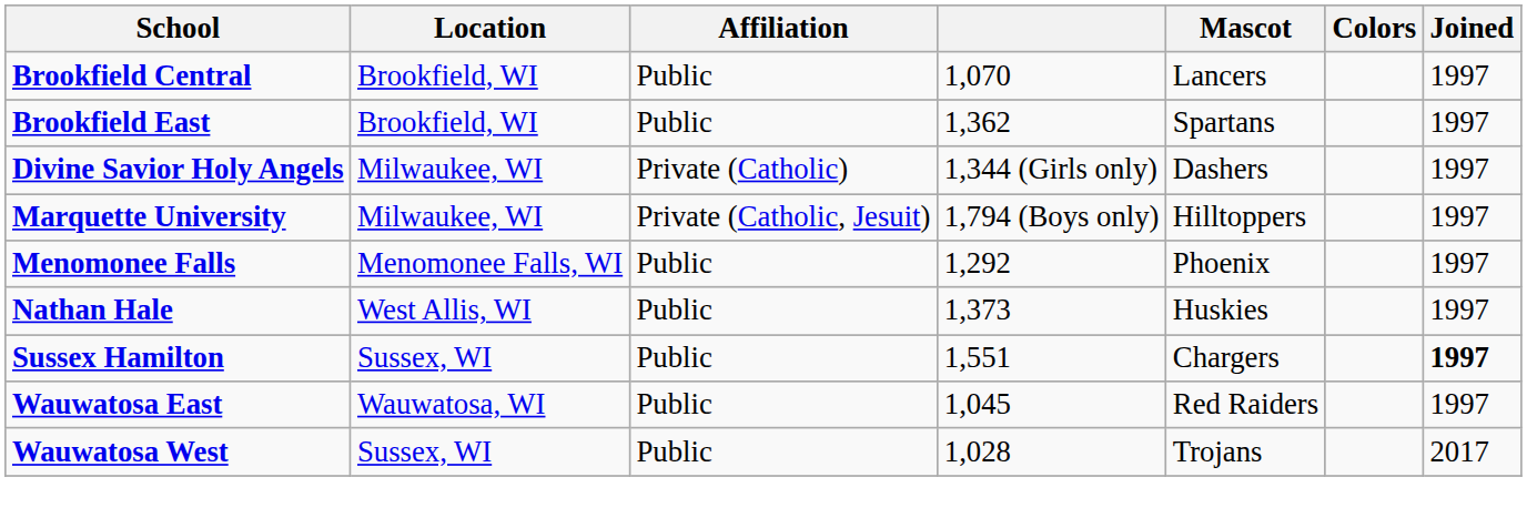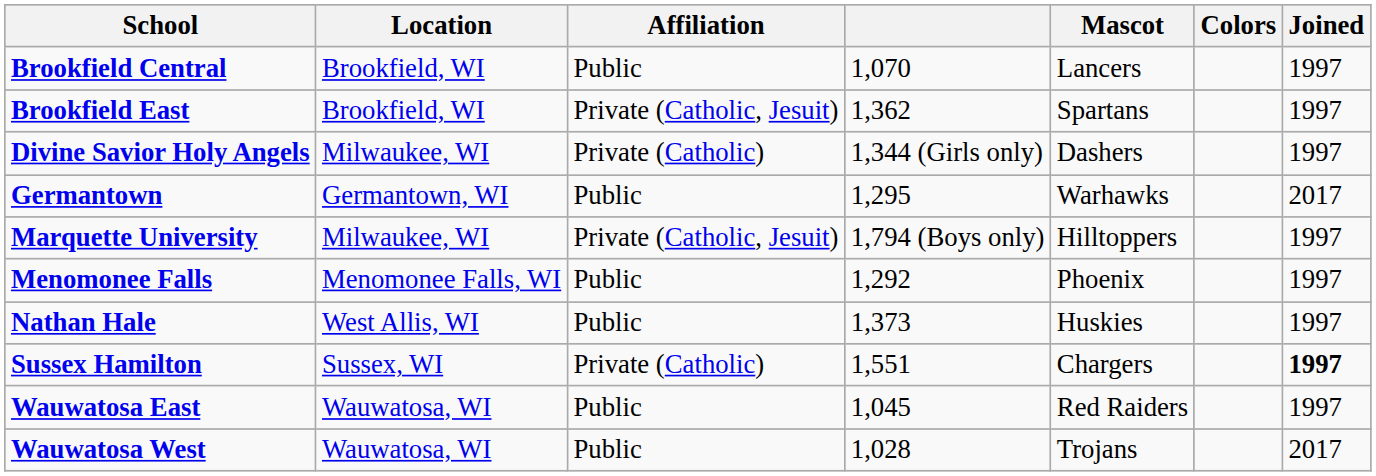 <table class="wikitable sortable">
 <tr>
 <th>School</th>
 <th>Location</th>
 <th>Affiliation</th>
 <th></th>
 <th>Mascot</th>
 <th>Colors</th>
 <th>Joined</th>
 </tr>
 <tr>
 <td><a href='#'><strong>Brookfield Central</strong></a></td>
 <td><a href='#'>Brookfield, WI</a></td>
 <td>Public</td>
 <td>1,070</td>
 <td>Lancers</td>
 <td> </td>
 <td>1997</td>
 </tr>
 <tr>
 <td><a href='#'><strong>Brookfield East</strong></a></td>
 <td><a href='#'>Brookfield, WI</a></td>
-<td>Public</td>
+<td>Private (<a href='#'>Catholic</a>, <a href='#'>Jesuit</a>)</td>
 <td>1,362</td>
 <td>Spartans</td>
 <td> </td>
 <td>1997</td>
 </tr>
 <tr>
 <td><a href='#'><strong>Divine Savior Holy Angels</strong></a></td>
 <td><a href='#'>Milwaukee, WI</a></td>
 <td>Private (<a href='#'>Catholic</a>)</td>
 <td>1,344 (Girls only)</td>
 <td>Dashers</td>
 <td> </td>
 <td>1997</td>
+</tr>
+<tr>
+<td><a href='#'><strong>Germantown</strong></a></td>
+<td><a href='#'>Germantown, WI</a></td>
+<td>Public</td>
+<td>1,295</td>
+<td>Warhawks</td>
+<td> </td>
+<td>2017</td>
 </tr>
 <tr>
 <td><a href='#'><strong>Marquette University</strong></a></td>
 <td><a href='#'>Milwaukee, WI</a></td>
 <td>Private (<a href='#'>Catholic</a>, <a href='#'>Jesuit</a>)</td>
 <td>1,794 (Boys only)</td>
 <td>Hilltoppers</td>
 <td> </td>
 <td>1997</td>
 </tr>
 <tr>
 <td><a href='#'><strong>Menomonee Falls</strong></a></td>
 <td><a href='#'>Menomonee Falls, WI</a></td>
 <td>Public</td>
 <td>1,292</td>
 <td>Phoenix</td>
 <td> </td>
 <td>1997</td>
 </tr>
 <tr>
 <td><a href='#'><strong>Nathan Hale</strong></a></td>
 <td><a href='#'>West Allis, WI</a></td>
 <td>Public</td>
 <td>1,373</td>
 <td>Huskies</td>
 <td> </td>
 <td>1997</td>
 </tr>
 <tr>
 <td><a href='#'><strong>Sussex Hamilton</strong></a></td>
 <td><a href='#'>Sussex, WI</a></td>
-<td>Public</td>
+<td>Private (<a href='#'>Catholic</a>)</td>
 <td>1,551</td>
 <td>Chargers</td>
 <td> </td>
 <td><strong>1997</strong></td>
 </tr>
 <tr>
 <td><a href='#'><strong>Wauwatosa East</strong></a></td>
 <td><a href='#'>Wauwatosa, WI</a></td>
 <td>Public</td>
 <td>1,045</td>
 <td>Red Raiders</td>
 <td> </td>
 <td>1997</td>
 </tr>
 <tr>
 <td><a href='#'><strong>Wauwatosa West</strong></a></td>
-<td><a href='#'>Sussex, WI</a></td>
+<td><a href='#'>Wauwatosa, WI</a></td>
 <td>Public</td>
 <td>1,028</td>
 <td>Trojans</td>
 <td> </td>
 <td>2017</td>
 </tr>
 </table>
